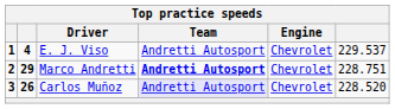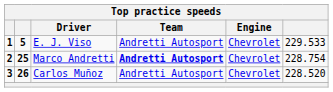 <table class="wikitable" style="font-size:95%;">
 <tr>
 <th colspan=9>Top practice speeds</th>
 </tr>
 <tr>
 <th></th>
 <th></th>
 <th>Driver</th>
 <th>Team</th>
 <th>Engine</th>
 <th></th>
 </tr>
 <tr>
 <td align=center><strong>1</strong></td>
-<td style="text-align:center"><strong>4</strong></td>
+<td style="text-align:center"><strong>5</strong></td>
 <td> <a href='#'>E. J. Viso</a></td>
 <td><a href='#'>Andretti Autosport</a></td>
 <td><a href='#'>Chevrolet</a></td>
-<td align=center>229.537</td>
+<td align=center>229.533</td>
 </tr>
 <tr>
 <td align=center><strong>2</strong></td>
-<td style="text-align:center"><strong>29</strong></td>
+<td style="text-align:center"><strong>25</strong></td>
 <td> <a href='#'>Marco Andretti</a></td>
 <td><strong><a href='#'>Andretti Autosport</a></strong></td>
 <td><a href='#'>Chevrolet</a></td>
-<td align=center>228.751</td>
+<td align=center>228.754</td>
 </tr>
 <tr>
 <td align=center><strong>3</strong></td>
 <td style="text-align:center"><strong>26</strong></td>
 <td> <a href='#'>Carlos Muñoz</a> <strong></strong></td>
-<td style="background: lavender;"><a href='#'>Andretti Autosport</a></td>
+<td><a href='#'>Andretti Autosport</a></td>
 <td><a href='#'>Chevrolet</a></td>
 <td align=center>228.520</td>
 </tr>
 <tr>
 <th colspan=9></th>
 </tr>
 </table>
